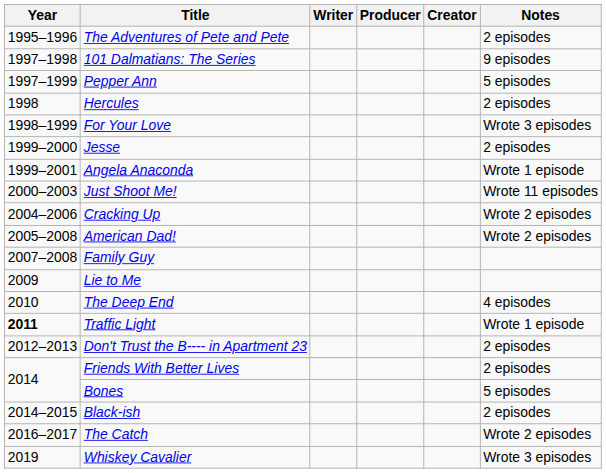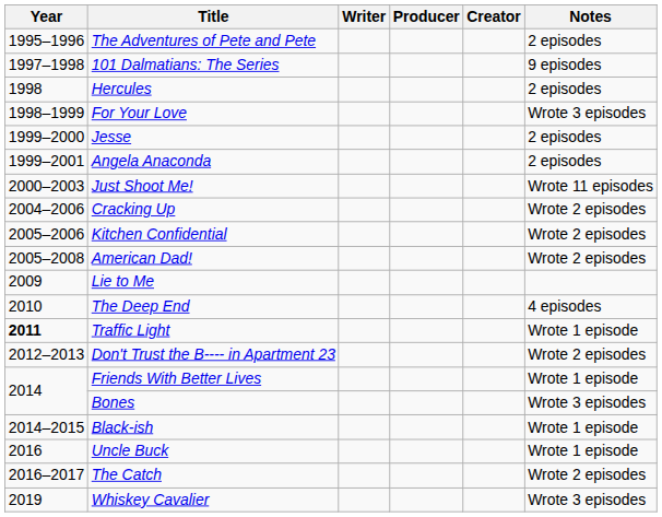 <table class = "wikitable">
 <tr>
 <th>Year</th>
 <th>Title</th>
 <th>Writer</th>
 <th>Producer</th>
 <th>Creator</th>
 <th>Notes</th>
 </tr>
 <tr>
 <td>1995–1996</td>
 <td><em><a href='#'>The Adventures of Pete and Pete</a></em></td>
 <td></td>
 <td></td>
 <td></td>
 <td>2 episodes</td>
 </tr>
 <tr>
 <td>1997–1998</td>
 <td><em><a href='#'>101 Dalmatians: The Series</a></em></td>
 <td></td>
 <td></td>
 <td></td>
 <td>9 episodes</td>
-</tr>
-<tr>
-<td>1997–1999</td>
-<td><em><a href='#'>Pepper Ann</a></em></td>
-<td></td>
-<td></td>
-<td></td>
-<td>5 episodes</td>
 </tr>
 <tr>
 <td>1998</td>
 <td><em><a href='#'>Hercules</a></em></td>
 <td></td>
 <td></td>
 <td></td>
 <td>2 episodes</td>
 </tr>
 <tr>
 <td>1998–1999</td>
 <td><em><a href='#'>For Your Love</a></em></td>
 <td></td>
 <td></td>
 <td></td>
 <td>Wrote 3 episodes</td>
 </tr>
 <tr>
 <td>1999–2000</td>
 <td><em><a href='#'>Jesse</a></em></td>
 <td></td>
 <td></td>
 <td></td>
 <td>2 episodes</td>
 </tr>
 <tr>
 <td>1999–2001</td>
 <td><em><a href='#'>Angela Anaconda</a></em></td>
 <td></td>
 <td></td>
 <td></td>
-<td>Wrote 1 episode</td>
+<td>2 episodes</td>
 </tr>
 <tr>
 <td>2000–2003</td>
 <td><em><a href='#'>Just Shoot Me!</a></em></td>
 <td></td>
 <td></td>
 <td></td>
 <td>Wrote 11 episodes</td>
 </tr>
 <tr>
 <td>2004–2006</td>
 <td><em><a href='#'>Cracking Up</a></em></td>
 <td></td>
 <td></td>
 <td></td>
 <td>Wrote 2 episodes</td>
 </tr>
 <tr>
+<td>2005–2006</td>
+<td><em><a href='#'>Kitchen Confidential</a></em></td>
+<td></td>
+<td></td>
+<td></td>
+<td>Wrote 2 episodes</td>
+</tr>
+<tr>
 <td>2005–2008</td>
 <td><em><a href='#'>American Dad!</a></em></td>
 <td></td>
 <td></td>
 <td></td>
 <td>Wrote 2 episodes</td>
-</tr>
-<tr>
-<td>2007–2008</td>
-<td><em><a href='#'>Family Guy</a></em></td>
-<td></td>
-<td></td>
-<td></td>
-<td></td>
 </tr>
 <tr>
 <td>2009</td>
 <td><em><a href='#'>Lie to Me</a></em></td>
 <td></td>
 <td></td>
 <td></td>
 <td></td>
 </tr>
 <tr>
 <td>2010</td>
 <td><em><a href='#'>The Deep End</a></em></td>
 <td></td>
 <td></td>
 <td></td>
 <td>4 episodes</td>
 </tr>
 <tr>
 <td><strong>2011</strong></td>
 <td><em><a href='#'>Traffic Light</a></em></td>
 <td></td>
 <td></td>
 <td></td>
 <td>Wrote 1 episode</td>
 </tr>
 <tr>
 <td>2012–2013</td>
 <td><em><a href='#'>Don't Trust the B---- in Apartment 23</a></em></td>
 <td></td>
 <td></td>
 <td></td>
-<td>2 episodes</td>
+<td>Wrote 2 episodes</td>
 </tr>
 <tr>
 <td rowspan=2>2014</td>
 <td><em><a href='#'>Friends With Better Lives</a></em></td>
 <td></td>
 <td></td>
 <td></td>
-<td>2 episodes</td>
+<td>Wrote 1 episode</td>
 </tr>
 <tr>
 <td><em><a href='#'>Bones</a></em></td>
 <td></td>
 <td></td>
 <td></td>
-<td>5 episodes</td>
+<td>Wrote 3 episodes</td>
 </tr>
 <tr>
 <td>2014–2015</td>
 <td><em><a href='#'>Black-ish</a></em></td>
 <td></td>
 <td></td>
 <td></td>
-<td>2 episodes</td>
+<td>Wrote 1 episode</td>
+</tr>
+<tr>
+<td>2016</td>
+<td><em><a href='#'>Uncle Buck</a></em></td>
+<td></td>
+<td></td>
+<td></td>
+<td>Wrote 1 episode</td>
 </tr>
 <tr>
 <td>2016–2017</td>
 <td><em><a href='#'>The Catch</a></em></td>
 <td></td>
 <td></td>
 <td></td>
 <td>Wrote 2 episodes</td>
 </tr>
 <tr>
 <td>2019</td>
 <td><em><a href='#'>Whiskey Cavalier</a></em></td>
 <td></td>
 <td></td>
 <td></td>
 <td>Wrote 3 episodes</td>
 </tr>
 </table>
